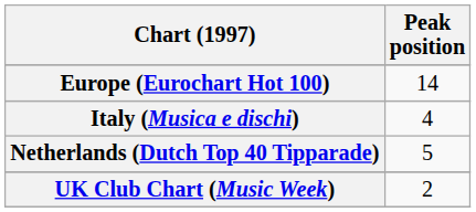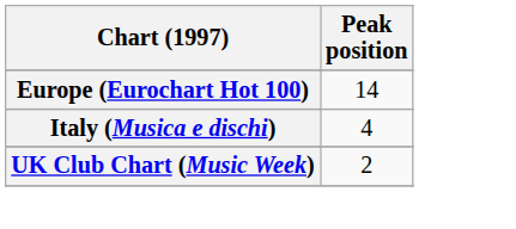 <table class="wikitable sortable plainrowheaders" style="text-align:center">
 <tr>
 <th>Chart (1997)</th>
 <th>Peak<br>position</th>
 </tr>
 <tr>
 </tr>
 <tr>
 </tr>
 <tr>
 <th scope="row">Europe (<a href='#'>Eurochart Hot 100</a>)</th>
 <td>14</td>
 </tr>
 <tr>
 </tr>
 <tr>
 <th scope="row">Italy (<em><a href='#'>Musica e dischi</a></em>)</th>
 <td>4</td>
 </tr>
 <tr>
-<th scope="row">Netherlands (<a href='#'>Dutch Top 40 Tipparade</a>)</th>
-<td>5</td>
-</tr>
-<tr>
 </tr>
 <tr>
 </tr>
 <tr>
 </tr>
 <tr>
 </tr>
 <tr>
 </tr>
 <tr>
 <th scope="row"><a href='#'>UK Club Chart</a> (<em><a href='#'>Music Week</a></em>)</th>
 <td>2</td>
 </tr>
 <tr>
 </tr>
 <tr>
 </tr>
 </table>
